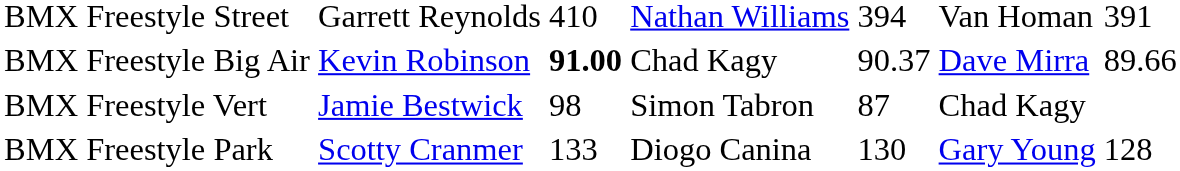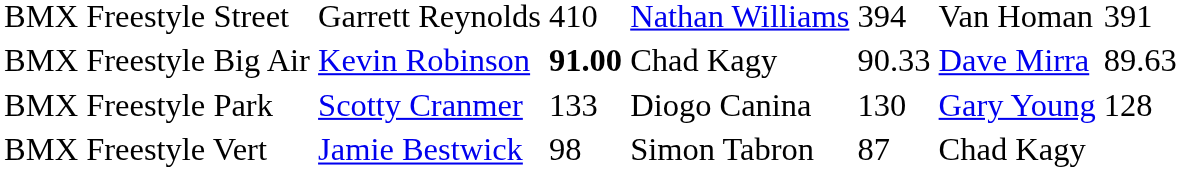 <table>
 <tr>
 <td>BMX Freestyle Street</td>
 <td>Garrett Reynolds</td>
 <td>410</td>
 <td><a href='#'>Nathan Williams</a></td>
 <td>394</td>
 <td>Van Homan</td>
 <td>391</td>
 </tr>
 <tr>
 <td>BMX Freestyle Big Air</td>
 <td><a href='#'>Kevin Robinson</a></td>
 <td><strong>91.00</strong></td>
 <td>Chad Kagy</td>
-<td>90.37</td>
+<td>90.33</td>
 <td><a href='#'>Dave Mirra</a></td>
-<td>89.66</td>
+<td>89.63</td>
+</tr>
+<tr>
+<td>BMX Freestyle Park</td>
+<td><a href='#'>Scotty Cranmer</a></td>
+<td>133</td>
+<td>Diogo Canina</td>
+<td>130</td>
+<td><a href='#'>Gary Young</a></td>
+<td>128</td>
 </tr>
 <tr>
 <td>BMX Freestyle Vert</td>
 <td><a href='#'>Jamie Bestwick</a></td>
 <td>98</td>
 <td>Simon Tabron</td>
 <td>87</td>
 <td>Chad Kagy</td>
 <td></td>
 </tr>
-<tr>
-<td>BMX Freestyle Park</td>
-<td><a href='#'>Scotty Cranmer</a></td>
-<td>133</td>
-<td>Diogo Canina</td>
-<td>130</td>
-<td><a href='#'>Gary Young</a></td>
-<td>128</td>
-</tr>
 </table>
